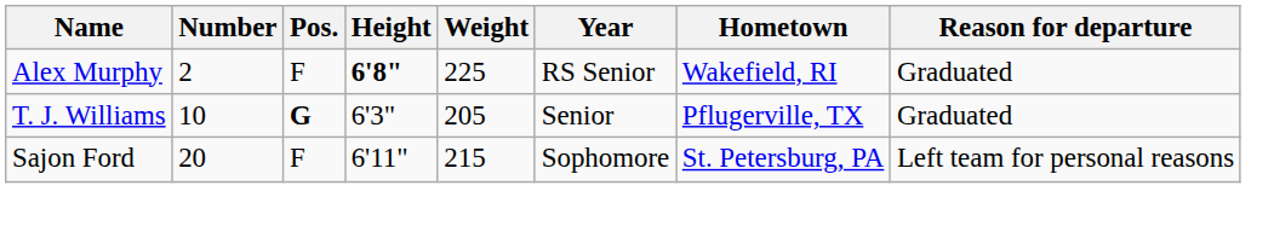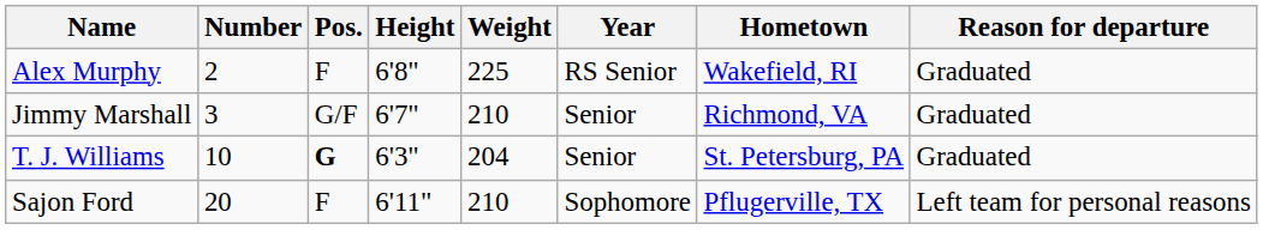 <table class="wikitable sortable" border="1">
 <tr>
 <th>Name</th>
 <th>Number</th>
 <th>Pos.</th>
 <th>Height</th>
 <th>Weight</th>
 <th>Year</th>
 <th>Hometown</th>
 <th class="unsortable">Reason for departure</th>
 </tr>
 <tr>
 <td><a href='#'>Alex Murphy</a></td>
 <td>2</td>
 <td>F</td>
-<td><strong>6'8"</strong></td>
+<td>6'8"</td>
 <td>225</td>
 <td>RS Senior</td>
 <td><a href='#'>Wakefield, RI</a></td>
+<td>Graduated</td>
+</tr>
+<tr>
+<td>Jimmy Marshall</td>
+<td>3</td>
+<td>G/F</td>
+<td>6'7"</td>
+<td>210</td>
+<td>Senior</td>
+<td><a href='#'>Richmond, VA</a></td>
 <td>Graduated</td>
 </tr>
 <tr>
 <td><a href='#'>T. J. Williams</a></td>
 <td>10</td>
 <td><strong>G</strong></td>
 <td>6'3"</td>
-<td>205</td>
+<td>204</td>
 <td>Senior</td>
-<td><a href='#'>Pflugerville, TX</a></td>
+<td><a href='#'>St. Petersburg, PA</a></td>
 <td>Graduated</td>
 </tr>
 <tr>
 <td>Sajon Ford</td>
 <td>20</td>
 <td>F</td>
 <td>6'11"</td>
-<td>215</td>
+<td>210</td>
 <td>Sophomore</td>
-<td><a href='#'>St. Petersburg, PA</a></td>
+<td><a href='#'>Pflugerville, TX</a></td>
 <td>Left team for personal reasons</td>
 </tr>
 </table>
